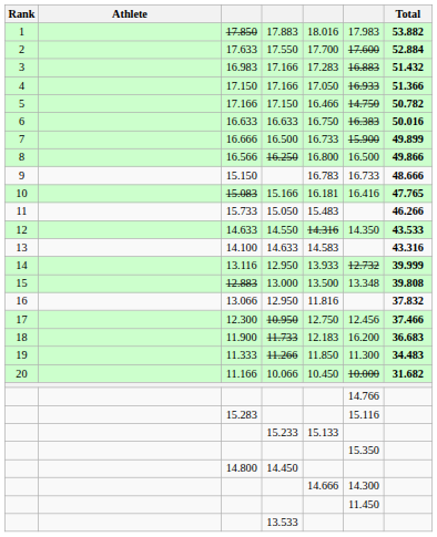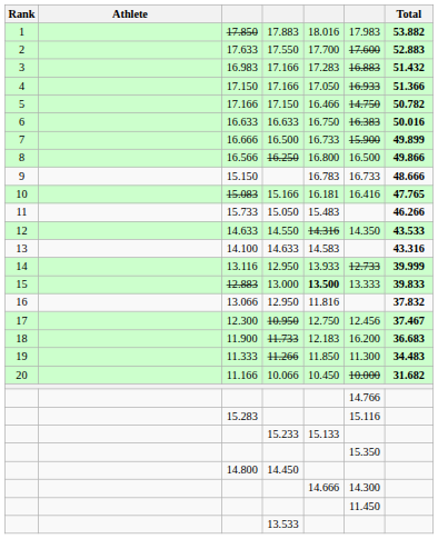 <table class=wikitable style="text-align:center">
 <tr>
 <th width=40>Rank</th>
 <th width=250>Athlete</th>
 <th width=50></th>
 <th width=50></th>
 <th width=50></th>
 <th width=50></th>
 <th width=60>Total</th>
 </tr>
 <tr bgcolor="ccffcc">
 <td>1</td>
 <td align=left></td>
 <td><s>17.850</s></td>
 <td>17.883</td>
 <td>18.016</td>
 <td>17.983</td>
 <td><strong>53.882</strong></td>
 </tr>
 <tr bgcolor="ccffcc">
 <td>2</td>
 <td align=left></td>
 <td>17.633</td>
 <td>17.550</td>
 <td>17.700</td>
 <td><s>17.600</s></td>
-<td><strong>52.884</strong></td>
+<td><strong>52.883</strong></td>
 </tr>
 <tr bgcolor="ccffcc">
 <td>3</td>
 <td align=left></td>
 <td>16.983</td>
 <td>17.166</td>
 <td>17.283</td>
 <td><s>16.883</s></td>
 <td><strong>51.432</strong></td>
 </tr>
 <tr bgcolor="ccffcc">
 <td>4</td>
 <td align=left></td>
 <td>17.150</td>
 <td>17.166</td>
 <td>17.050</td>
 <td><s>16.933</s></td>
 <td><strong>51.366</strong></td>
 </tr>
 <tr bgcolor="ccffcc">
 <td>5</td>
 <td align=left></td>
 <td>17.166</td>
 <td>17.150</td>
 <td>16.466</td>
 <td><s>14.750</s></td>
 <td><strong>50.782</strong></td>
 </tr>
 <tr bgcolor="ccffcc">
 <td>6</td>
 <td align=left></td>
 <td>16.633</td>
 <td>16.633</td>
 <td>16.750</td>
 <td><s>16.383</s></td>
 <td><strong>50.016</strong></td>
 </tr>
 <tr bgcolor="ccffcc">
 <td>7</td>
 <td align=left></td>
 <td>16.666</td>
 <td>16.500</td>
 <td>16.733</td>
 <td><s>15.900</s></td>
 <td><strong>49.899</strong></td>
 </tr>
 <tr bgcolor="ccffcc">
 <td>8</td>
 <td align=left></td>
 <td>16.566</td>
 <td><s>16.250</s></td>
 <td>16.800</td>
 <td>16.500</td>
 <td><strong>49.866</strong></td>
 </tr>
 <tr>
 <td>9</td>
 <td align=left></td>
 <td>15.150</td>
 <td></td>
 <td>16.783</td>
 <td>16.733</td>
 <td><strong>48.666</strong></td>
 </tr>
 <tr bgcolor="ccffcc">
 <td>10</td>
 <td align=left></td>
 <td><s>15.083</s></td>
 <td>15.166</td>
 <td>16.181</td>
 <td>16.416</td>
 <td><strong>47.765</strong></td>
 </tr>
 <tr>
 <td>11</td>
 <td align=left></td>
 <td>15.733</td>
 <td>15.050</td>
 <td>15.483</td>
 <td></td>
 <td><strong>46.266</strong></td>
 </tr>
 <tr bgcolor="ccffcc">
 <td>12</td>
 <td align=left></td>
 <td>14.633</td>
 <td>14.550</td>
 <td><s>14.316</s></td>
 <td>14.350</td>
 <td><strong>43.533</strong></td>
 </tr>
 <tr>
 <td>13</td>
 <td align=left></td>
 <td>14.100</td>
 <td>14.633</td>
 <td>14.583</td>
 <td></td>
 <td><strong>43.316</strong></td>
 </tr>
 <tr bgcolor="ccffcc">
 <td>14</td>
 <td align=left></td>
 <td>13.116</td>
 <td>12.950</td>
 <td>13.933</td>
-<td><s>12.732</s></td>
+<td><s>12.733</s></td>
 <td><strong>39.999</strong></td>
 </tr>
 <tr bgcolor="ccffcc">
 <td>15</td>
 <td align=left></td>
 <td><s>12.883</s></td>
 <td>13.000</td>
-<td>13.500</td>
-<td>13.348</td>
-<td><strong>39.808</strong></td>
+<td><strong>13.500</strong></td>
+<td>13.333</td>
+<td><strong>39.833</strong></td>
 </tr>
 <tr>
 <td>16</td>
 <td align=left></td>
 <td>13.066</td>
 <td>12.950</td>
 <td>11.816</td>
 <td></td>
 <td><strong>37.832</strong></td>
 </tr>
 <tr bgcolor="ccffcc">
 <td>17</td>
 <td align=left></td>
 <td>12.300</td>
 <td><s>10.950</s></td>
 <td>12.750</td>
 <td>12.456</td>
-<td><strong>37.466</strong></td>
+<td><strong>37.467</strong></td>
 </tr>
 <tr bgcolor="ccffcc">
 <td>18</td>
 <td align=left></td>
 <td>11.900</td>
 <td><s>11.733</s></td>
 <td>12.183</td>
 <td>16.200</td>
 <td><strong>36.683</strong></td>
 </tr>
 <tr bgcolor="ccffcc">
 <td>19</td>
 <td align=left></td>
 <td>11.333</td>
 <td><s>11.266</s></td>
 <td>11.850</td>
 <td>11.300</td>
 <td><strong>34.483</strong></td>
 </tr>
 <tr bgcolor="ccffcc">
 <td>20</td>
 <td align=left></td>
 <td>11.166</td>
 <td>10.066</td>
 <td>10.450</td>
 <td><s>10.000</s></td>
 <td><strong>31.682</strong></td>
 </tr>
 <tr>
 <th colspan=7></th>
 </tr>
 <tr>
 <td></td>
 <td align=left></td>
 <td></td>
 <td></td>
 <td></td>
 <td>14.766</td>
 <td></td>
 </tr>
 <tr>
 <td></td>
 <td align=left></td>
 <td>15.283</td>
 <td></td>
 <td></td>
 <td>15.116</td>
 <td></td>
 </tr>
 <tr>
 <td></td>
 <td align=left></td>
 <td></td>
 <td>15.233</td>
 <td>15.133</td>
 <td></td>
 <td></td>
 </tr>
 <tr>
 <td></td>
 <td align=left></td>
 <td></td>
 <td></td>
 <td></td>
 <td>15.350</td>
 <td></td>
 </tr>
 <tr>
 <td></td>
 <td align=left></td>
 <td>14.800</td>
 <td>14.450</td>
 <td></td>
 <td></td>
 <td></td>
 </tr>
 <tr>
 <td></td>
 <td align=left></td>
 <td></td>
 <td></td>
 <td>14.666</td>
 <td>14.300</td>
 <td></td>
 </tr>
 <tr>
 <td></td>
 <td align=left></td>
 <td></td>
 <td></td>
 <td></td>
 <td>11.450</td>
 <td></td>
 </tr>
 <tr>
 <td></td>
 <td align=left></td>
 <td></td>
 <td>13.533</td>
 <td></td>
 <td></td>
 <td></td>
 </tr>
 </table>
